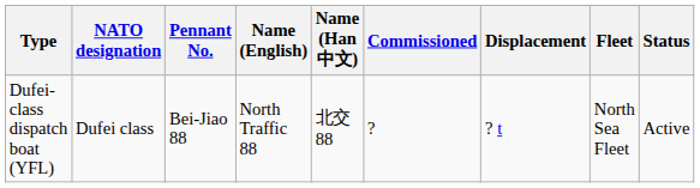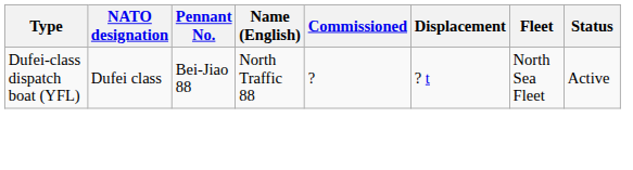 <table class="wikitable sortable"  style="margin:auto; width:100%;">
 <tr>
 <th style="text-align:center; width:16%;">Type</th>
 <th style="text-align:center; width:12%;"><a href='#'>NATO designation</a></th>
 <th style="text-align:center; width:10%;"><a href='#'>Pennant No.</a></th>
 <th style="text-align:center; width:10%;">Name<br>(English)</th>
-<th style="text-align:center; width:10%;">Name<br>(Han 中文)</th>
 <th style="text-align:center; width:10%;"><a href='#'>Commissioned</a></th>
 <th style="text-align:center; width:10%;">Displacement</th>
 <th style="text-align:center; width:10%;">Fleet</th>
 <th style="text-align:center; width:10%;">Status</th>
 </tr>
 <tr>
 <td>Dufei-class dispatch boat (YFL)</td>
 <td>Dufei class</td>
 <td>Bei-Jiao 88</td>
 <td>North Traffic 88</td>
-<td>北交 88</td>
 <td>?</td>
 <td>? <a href='#'>t</a></td>
 <td>North Sea Fleet</td>
 <td><span>Active</span></td>
 </tr>
 </table>
